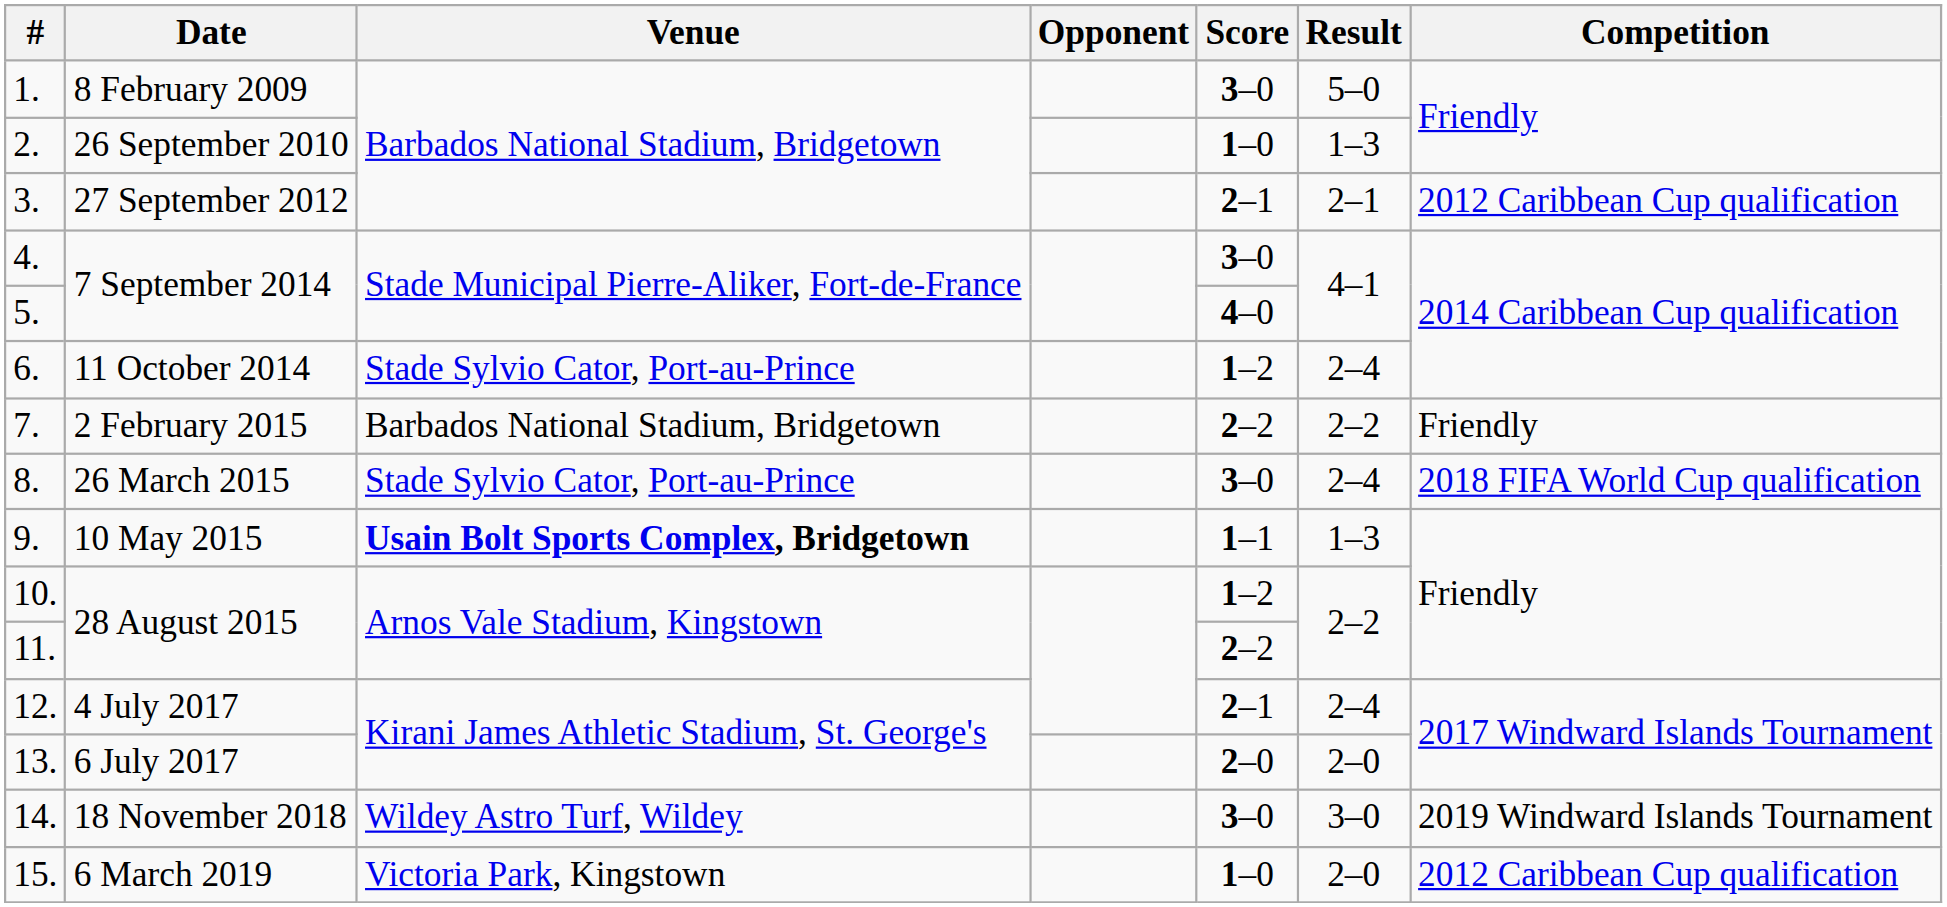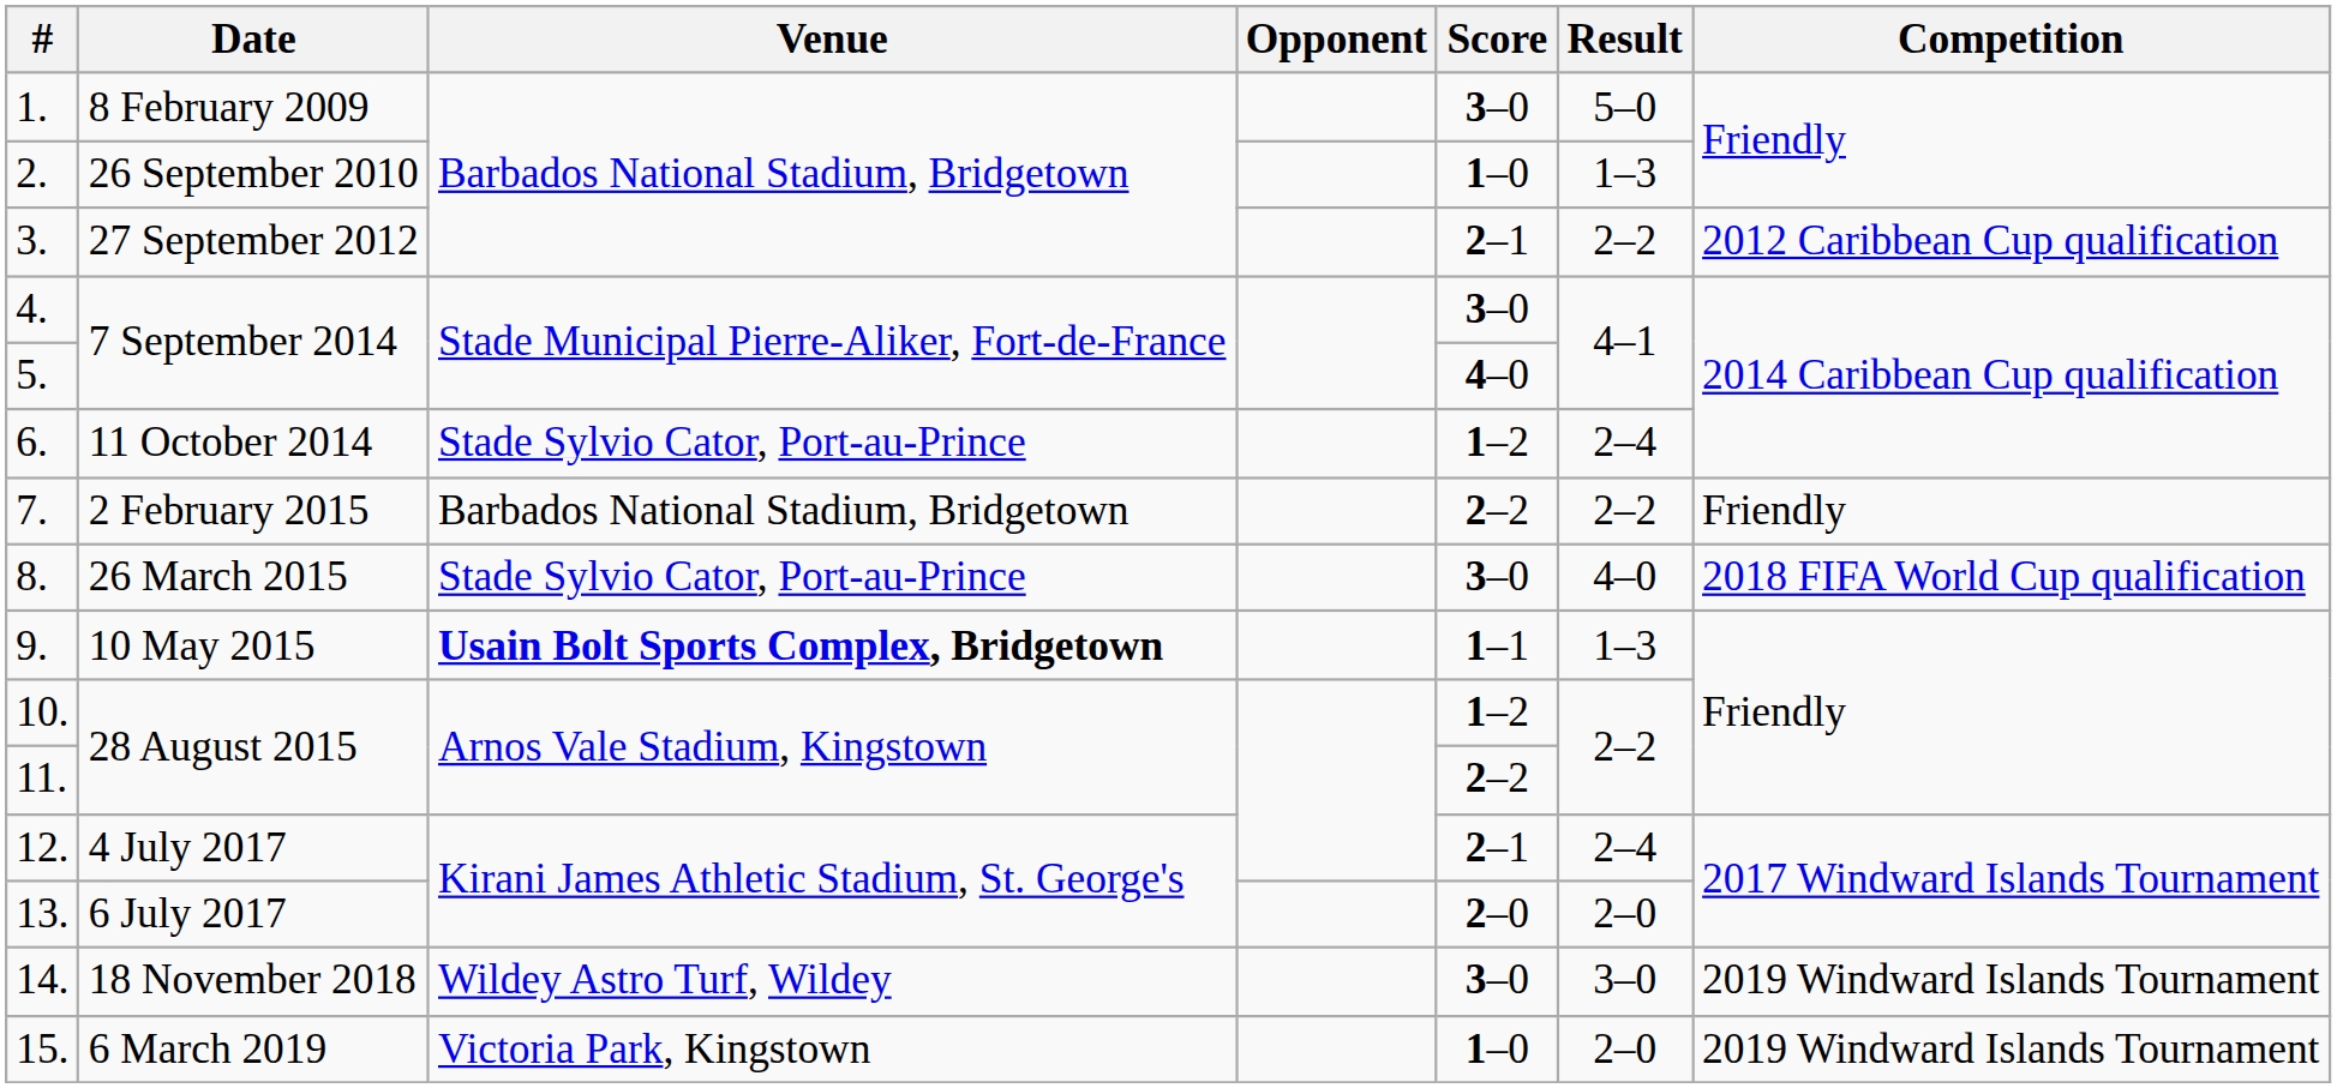 <table class="wikitable">
 <tr>
 <th>#</th>
 <th>Date</th>
 <th>Venue</th>
 <th>Opponent</th>
 <th>Score</th>
 <th>Result</th>
 <th>Competition</th>
 </tr>
 <tr>
 <td>1.</td>
 <td>8 February 2009</td>
 <td rowspan="3"><a href='#'>Barbados National Stadium</a>, <a href='#'>Bridgetown</a></td>
 <td></td>
 <td style="text-align:center;"><strong>3</strong>–0</td>
 <td style="text-align:center;">5–0</td>
 <td rowspan="2"><a href='#'>Friendly</a></td>
 </tr>
 <tr>
 <td>2.</td>
 <td>26 September 2010</td>
 <td></td>
 <td style="text-align:center;"><strong>1</strong>–0</td>
 <td style="text-align:center;">1–3</td>
 </tr>
 <tr>
 <td>3.</td>
 <td>27 September 2012</td>
 <td></td>
 <td style="text-align:center;"><strong>2</strong>–1</td>
-<td style="text-align:center;">2–1</td>
+<td style="text-align:center;">2–2</td>
 <td><a href='#'>2012 Caribbean Cup qualification</a></td>
 </tr>
 <tr>
 <td>4.</td>
 <td rowspan="2">7 September 2014</td>
 <td rowspan="2"><a href='#'>Stade Municipal Pierre-Aliker</a>, <a href='#'>Fort-de-France</a></td>
 <td rowspan="2"></td>
 <td style="text-align:center;"><strong>3</strong>–0</td>
 <td rowspan="2" style="text-align:center;">4–1</td>
 <td rowspan="3"><a href='#'>2014 Caribbean Cup qualification</a></td>
 </tr>
 <tr>
 <td>5.</td>
 <td style="text-align:center;"><strong>4</strong>–0</td>
 </tr>
 <tr>
 <td>6.</td>
 <td>11 October 2014</td>
 <td><a href='#'>Stade Sylvio Cator</a>, <a href='#'>Port-au-Prince</a></td>
 <td></td>
 <td style="text-align:center;"><strong>1</strong>–2</td>
 <td style="text-align:center;">2–4</td>
 </tr>
 <tr>
 <td>7.</td>
 <td>2 February 2015</td>
 <td>Barbados National Stadium, Bridgetown</td>
 <td></td>
 <td style="text-align:center;"><strong>2</strong>–2</td>
 <td style="text-align:center;">2–2</td>
 <td>Friendly</td>
 </tr>
 <tr>
 <td>8.</td>
 <td>26 March 2015</td>
 <td><a href='#'>Stade Sylvio Cator</a>, <a href='#'>Port-au-Prince</a></td>
 <td></td>
 <td style="text-align:center;"><strong>3</strong>–0</td>
-<td style="text-align:center;">2–4</td>
+<td style="text-align:center;">4–0</td>
 <td><a href='#'>2018 FIFA World Cup qualification</a></td>
 </tr>
 <tr>
 <td>9.</td>
 <td>10 May 2015</td>
 <td><strong><a href='#'>Usain Bolt Sports Complex</a>, Bridgetown</strong></td>
 <td></td>
 <td align=center><strong>1</strong>–1</td>
 <td align=center>1–3</td>
 <td rowspan=3>Friendly</td>
 </tr>
 <tr>
 <td>10.</td>
 <td rowspan="2">28 August 2015</td>
 <td rowspan="2"><a href='#'>Arnos Vale Stadium</a>, <a href='#'>Kingstown</a></td>
 <td rowspan="3"></td>
 <td style="text-align:center;"><strong>1</strong>–2</td>
 <td rowspan="2" style="text-align:center;">2–2</td>
 </tr>
 <tr>
 <td>11.</td>
 <td style="text-align:center;"><strong>2</strong>–2</td>
 </tr>
 <tr>
 <td>12.</td>
 <td>4 July 2017</td>
 <td rowspan=2><a href='#'>Kirani James Athletic Stadium</a>, <a href='#'>St. George's</a></td>
 <td align=center><strong>2</strong>–1</td>
 <td align=center>2–4</td>
 <td rowspan=2><a href='#'>2017 Windward Islands Tournament</a></td>
 </tr>
 <tr>
 <td>13.</td>
 <td>6 July 2017</td>
 <td></td>
 <td align=center><strong>2</strong>–0</td>
 <td align=center>2–0</td>
 </tr>
 <tr>
 <td>14.</td>
 <td>18 November 2018</td>
 <td><a href='#'>Wildey Astro Turf</a>, <a href='#'>Wildey</a></td>
 <td></td>
 <td align=center><strong>3</strong>–0</td>
 <td align=center>3–0</td>
 <td>2019 Windward Islands Tournament</td>
 </tr>
 <tr>
 <td>15.</td>
 <td>6 March 2019</td>
 <td><a href='#'>Victoria Park</a>, Kingstown</td>
 <td></td>
 <td align=center><strong>1</strong>–0</td>
 <td align=center>2–0</td>
-<td><a href='#'>2012 Caribbean Cup qualification</a></td>
+<td>2019 Windward Islands Tournament</td>
 </tr>
 </table>
